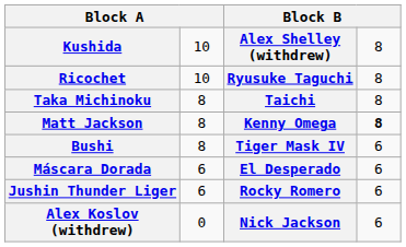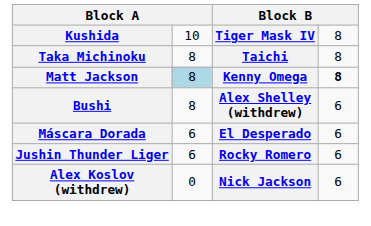 <table class="wikitable" style="margin: 1em auto 1em auto;text-align:center">
 <tr>
 <th colspan="2">Block A</th>
 <th colspan="2">Block B</th>
 </tr>
 <tr>
 <th><a href='#'>Kushida</a></th>
 <td style="width:35px">10</td>
-<th><a href='#'>Alex Shelley</a><br>(withdrew)</th>
+<th><a href='#'>Tiger Mask IV</a></th>
 <td style="width:35px">8</td>
-</tr>
-<tr>
-<th><a href='#'>Ricochet</a></th>
-<td>10</td>
-<th><a href='#'>Ryusuke Taguchi</a></th>
-<td>8</td>
 </tr>
 <tr>
 <th><a href='#'>Taka Michinoku</a></th>
 <td>8</td>
 <th><a href='#'>Taichi</a></th>
 <td>8</td>
 </tr>
 <tr>
 <th><a href='#'>Matt Jackson</a></th>
-<td>8</td>
+<td style="background: lightblue;">8</td>
 <th><a href='#'>Kenny Omega</a></th>
 <td><strong>8</strong></td>
 </tr>
 <tr>
 <th><a href='#'>Bushi</a></th>
 <td>8</td>
-<th><a href='#'>Tiger Mask IV</a></th>
+<th><a href='#'>Alex Shelley</a><br>(withdrew)</th>
 <td>6</td>
 </tr>
 <tr>
 <th><a href='#'>Máscara Dorada</a></th>
 <td>6</td>
 <th><a href='#'>El Desperado</a></th>
 <td>6</td>
 </tr>
 <tr>
 <th><a href='#'>Jushin Thunder Liger</a></th>
 <td>6</td>
 <th><a href='#'>Rocky Romero</a></th>
 <td>6</td>
 </tr>
 <tr>
 <th><a href='#'>Alex Koslov</a><br>(withdrew)</th>
 <td>0</td>
 <th><a href='#'>Nick Jackson</a></th>
 <td>6</td>
 </tr>
 </table>
